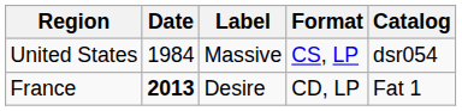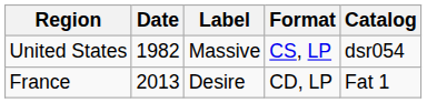 <table class="wikitable">
 <tr>
 <th>Region</th>
 <th>Date</th>
 <th>Label</th>
 <th>Format</th>
 <th>Catalog</th>
 </tr>
 <tr>
 <td>United States</td>
-<td>1984</td>
+<td>1982</td>
 <td>Massive</td>
 <td><a href='#'>CS</a>, <a href='#'>LP</a></td>
 <td>dsr054</td>
 </tr>
 <tr>
 <td>France</td>
-<td><strong>2013</strong></td>
+<td>2013</td>
 <td>Desire</td>
 <td>CD, LP</td>
 <td>Fat 1</td>
 </tr>
 </table>
